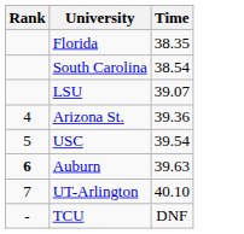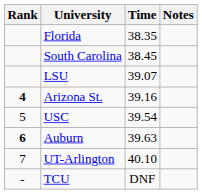 <table class="wikitable sortable" style="text-align:center">
 <tr>
 <th>Rank</th>
 <th>University</th>
 <th>Time</th>
+<th>Notes</th>
 </tr>
 <tr>
 <td></td>
 <td align=left><a href='#'>Florida</a></td>
 <td>38.35</td>
+<td></td>
 </tr>
 <tr>
 <td></td>
 <td align=left><a href='#'>South Carolina</a></td>
-<td>38.54</td>
+<td>38.45</td>
+<td></td>
 </tr>
 <tr>
 <td></td>
 <td align=left><a href='#'>LSU</a></td>
 <td>39.07</td>
+<td></td>
 </tr>
 <tr>
-<td>4</td>
+<td><strong>4</strong></td>
 <td align=left><a href='#'>Arizona St.</a></td>
-<td>39.36</td>
+<td>39.16</td>
+<td></td>
 </tr>
 <tr>
 <td>5</td>
 <td align=left><a href='#'>USC</a></td>
 <td>39.54</td>
+<td></td>
 </tr>
 <tr>
 <td><strong>6</strong></td>
 <td align=left><a href='#'>Auburn</a></td>
 <td>39.63</td>
+<td></td>
 </tr>
 <tr>
 <td>7</td>
 <td align=left><a href='#'>UT-Arlington</a></td>
 <td>40.10</td>
+<td></td>
 </tr>
 <tr>
 <td>-</td>
 <td align=left><a href='#'>TCU</a></td>
 <td>DNF</td>
+<td></td>
 </tr>
 </table>
